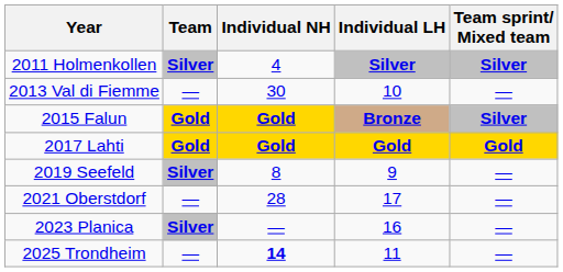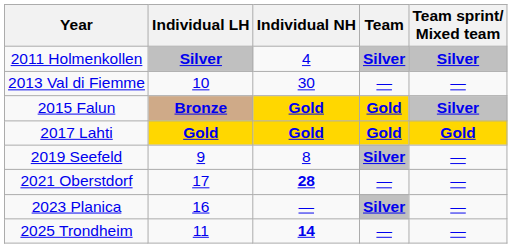 <table class="wikitable" "text-align:center;">
 <tr>
 <th>Year</th>
+<th>Individual LH</th>
+<th>Individual NH</th>
 <th>Team</th>
-<th>Individual NH</th>
-<th>Individual LH</th>
 <th>Team sprint/<br>Mixed team</th>
 </tr>
 <tr align=center>
 <td> <a href='#'>2011 Holmenkollen</a></td>
 <td style="background:silver;"><a href='#'><strong>Silver</strong></a></td>
 <td><a href='#'>4</a></td>
 <td style="background:silver;"><a href='#'><strong>Silver</strong></a></td>
 <td style="background:silver;"><a href='#'><strong>Silver</strong></a></td>
 </tr>
 <tr align=center>
 <td> <a href='#'>2013 Val di Fiemme</a></td>
+<td><a href='#'>10</a></td>
+<td><a href='#'>30</a></td>
 <td><a href='#'>—</a></td>
-<td><a href='#'>30</a></td>
-<td><a href='#'>10</a></td>
 <td><a href='#'>—</a></td>
 </tr>
 <tr align=center>
 <td> <a href='#'>2015 Falun</a></td>
+<td style="background:#cfaa88;"><a href='#'><strong>Bronze</strong></a></td>
 <td style="background:gold;"><a href='#'><strong>Gold</strong></a></td>
 <td style="background:gold;"><a href='#'><strong>Gold</strong></a></td>
-<td style="background:#cfaa88;"><a href='#'><strong>Bronze</strong></a></td>
 <td style="background:silver;"><a href='#'><strong>Silver</strong></a></td>
 </tr>
 <tr align=center>
 <td> <a href='#'>2017 Lahti</a></td>
 <td style="background:gold;"><a href='#'><strong>Gold</strong></a></td>
 <td style="background:gold;"><a href='#'><strong>Gold</strong></a></td>
 <td style="background:gold;"><a href='#'><strong>Gold</strong></a></td>
 <td style="background:gold;"><a href='#'><strong>Gold</strong></a></td>
 </tr>
 <tr align=center>
 <td> <a href='#'>2019 Seefeld</a></td>
+<td><a href='#'>9</a></td>
+<td><a href='#'>8</a></td>
 <td style="background:silver;"><a href='#'><strong>Silver</strong></a></td>
-<td><a href='#'>8</a></td>
-<td><a href='#'>9</a></td>
 <td><a href='#'>—</a></td>
 </tr>
 <tr align=center>
 <td> <a href='#'>2021 Oberstdorf</a></td>
+<td><a href='#'>17</a></td>
+<td><strong><a href='#'>28</a></strong></td>
 <td><a href='#'>—</a></td>
-<td><a href='#'>28</a></td>
-<td><a href='#'>17</a></td>
 <td><a href='#'>—</a></td>
 </tr>
 <tr align=center>
 <td> <a href='#'>2023 Planica</a></td>
+<td><a href='#'>16</a></td>
+<td><a href='#'>—</a></td>
 <td style="background:silver;"><a href='#'><strong>Silver</strong></a></td>
-<td><a href='#'>—</a></td>
-<td><a href='#'>16</a></td>
 <td><a href='#'>—</a></td>
 </tr>
 <tr align=center>
 <td> <a href='#'>2025 Trondheim</a></td>
+<td><a href='#'>11</a></td>
+<td><strong><a href='#'>14</a></strong></td>
 <td><a href='#'>—</a></td>
-<td><strong><a href='#'>14</a></strong></td>
-<td><a href='#'>11</a></td>
 <td><a href='#'>—</a></td>
 </tr>
 </table>
